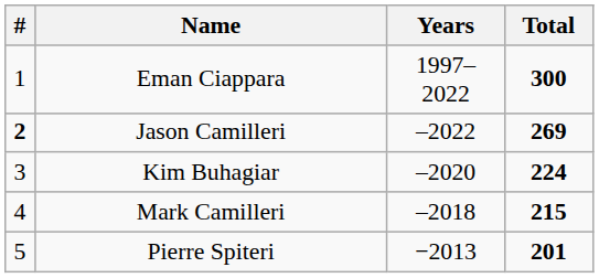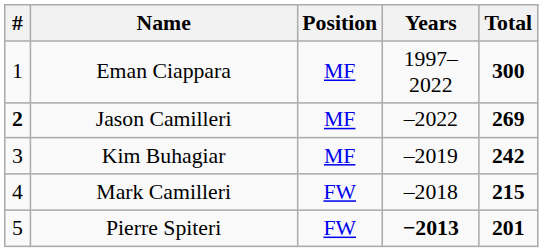 <table class="wikitable sortable" style=text-align:center;font-size:90%;width:40%>
 <tr>
 <th width=5%>#</th>
 <th width=60%>Name</th>
+<th width=10%>Position</th>
 <th width=20%>Years</th>
 <th width=15%>Total</th>
 </tr>
 <tr>
 <td>1</td>
 <td> Eman Ciappara</td>
+<td><a href='#'>MF</a></td>
 <td>1997–2022</td>
 <td><strong>300</strong></td>
 </tr>
 <tr>
 <td><strong>2</strong></td>
 <td> Jason Camilleri</td>
+<td><a href='#'>MF</a></td>
 <td>–2022</td>
 <td><strong>269</strong></td>
 </tr>
 <tr>
 <td>3</td>
 <td> Kim Buhagiar</td>
-<td>–2020</td>
-<td><strong>224</strong></td>
+<td><a href='#'>MF</a></td>
+<td>–2019</td>
+<td><strong>242</strong></td>
 </tr>
 <tr>
 <td>4</td>
 <td> Mark Camilleri</td>
+<td><a href='#'>FW</a></td>
 <td>–2018</td>
 <td><strong>215</strong></td>
 </tr>
 <tr>
 <td>5</td>
 <td> Pierre Spiteri</td>
-<td>−2013</td>
+<td><a href='#'>FW</a></td>
+<td><strong>−2013</strong></td>
 <td><strong>201</strong></td>
 </tr>
 </table>
